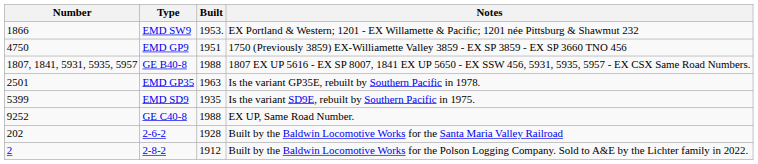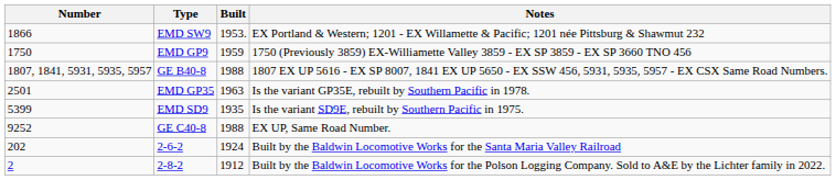 <table class="wikitable">
 <tr>
 <th>Number</th>
 <th>Type</th>
 <th>Built</th>
 <th>Notes</th>
 </tr>
 <tr>
 <td>1866</td>
 <td><a href='#'>EMD SW9</a></td>
 <td>1953.</td>
 <td>EX Portland & Western; 1201 - EX Willamette & Pacific; 1201 née Pittsburg & Shawmut 232</td>
 </tr>
 <tr>
-<td>4750</td>
+<td>1750</td>
 <td><a href='#'>EMD GP9</a></td>
-<td>1951</td>
+<td>1959</td>
 <td>1750 (Previously 3859) EX-Williamette Valley 3859 - EX SP 3859 - EX SP 3660 TNO 456</td>
 </tr>
 <tr>
 <td>1807, 1841, 5931, 5935, 5957</td>
 <td><a href='#'>GE B40-8</a></td>
 <td>1988</td>
 <td>1807 EX UP 5616 - EX SP 8007, 1841 EX UP 5650 - EX SSW 456, 5931, 5935, 5957 - EX CSX Same Road Numbers.</td>
 </tr>
 <tr>
 <td>2501</td>
 <td><a href='#'>EMD GP35</a></td>
 <td>1963</td>
 <td>Is the variant GP35E, rebuilt by <a href='#'>Southern Pacific</a> in 1978.</td>
 </tr>
 <tr>
 <td>5399</td>
 <td><a href='#'>EMD SD9</a></td>
 <td>1935</td>
 <td>Is the variant <a href='#'>SD9E</a>, rebuilt by <a href='#'>Southern Pacific</a> in 1975.</td>
 </tr>
 <tr>
 <td>9252</td>
 <td><a href='#'>GE C40-8</a></td>
 <td>1988</td>
 <td>EX UP, Same Road Number.</td>
 </tr>
 <tr>
 <td>202</td>
 <td><a href='#'>2-6-2</a></td>
-<td>1928</td>
+<td>1924</td>
 <td>Built by the <a href='#'>Baldwin Locomotive Works</a> for the <a href='#'>Santa Maria Valley Railroad</a></td>
 </tr>
 <tr>
 <td><a href='#'>2</a></td>
 <td><a href='#'>2-8-2</a></td>
 <td>1912</td>
 <td>Built by the <a href='#'>Baldwin Locomotive Works</a> for the Polson Logging Company. Sold to A&E by the Lichter family in 2022.</td>
 </tr>
 </table>
